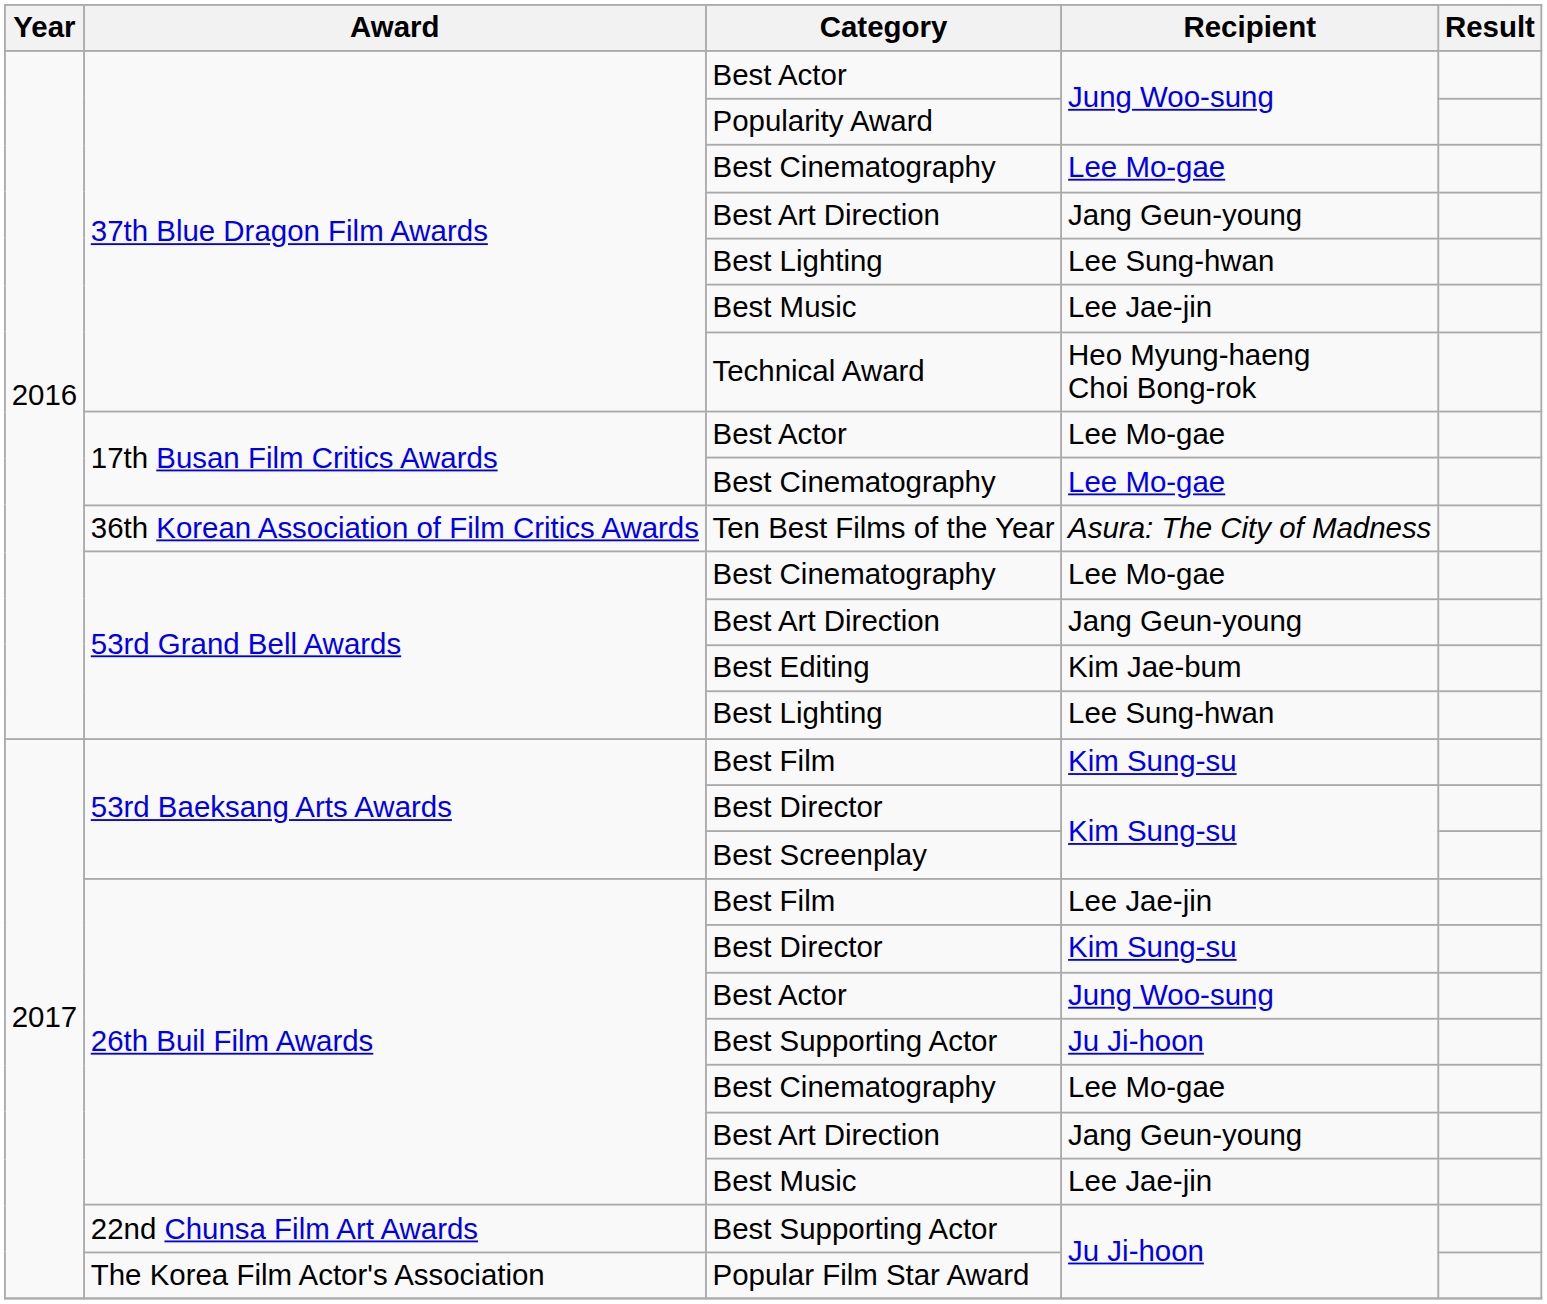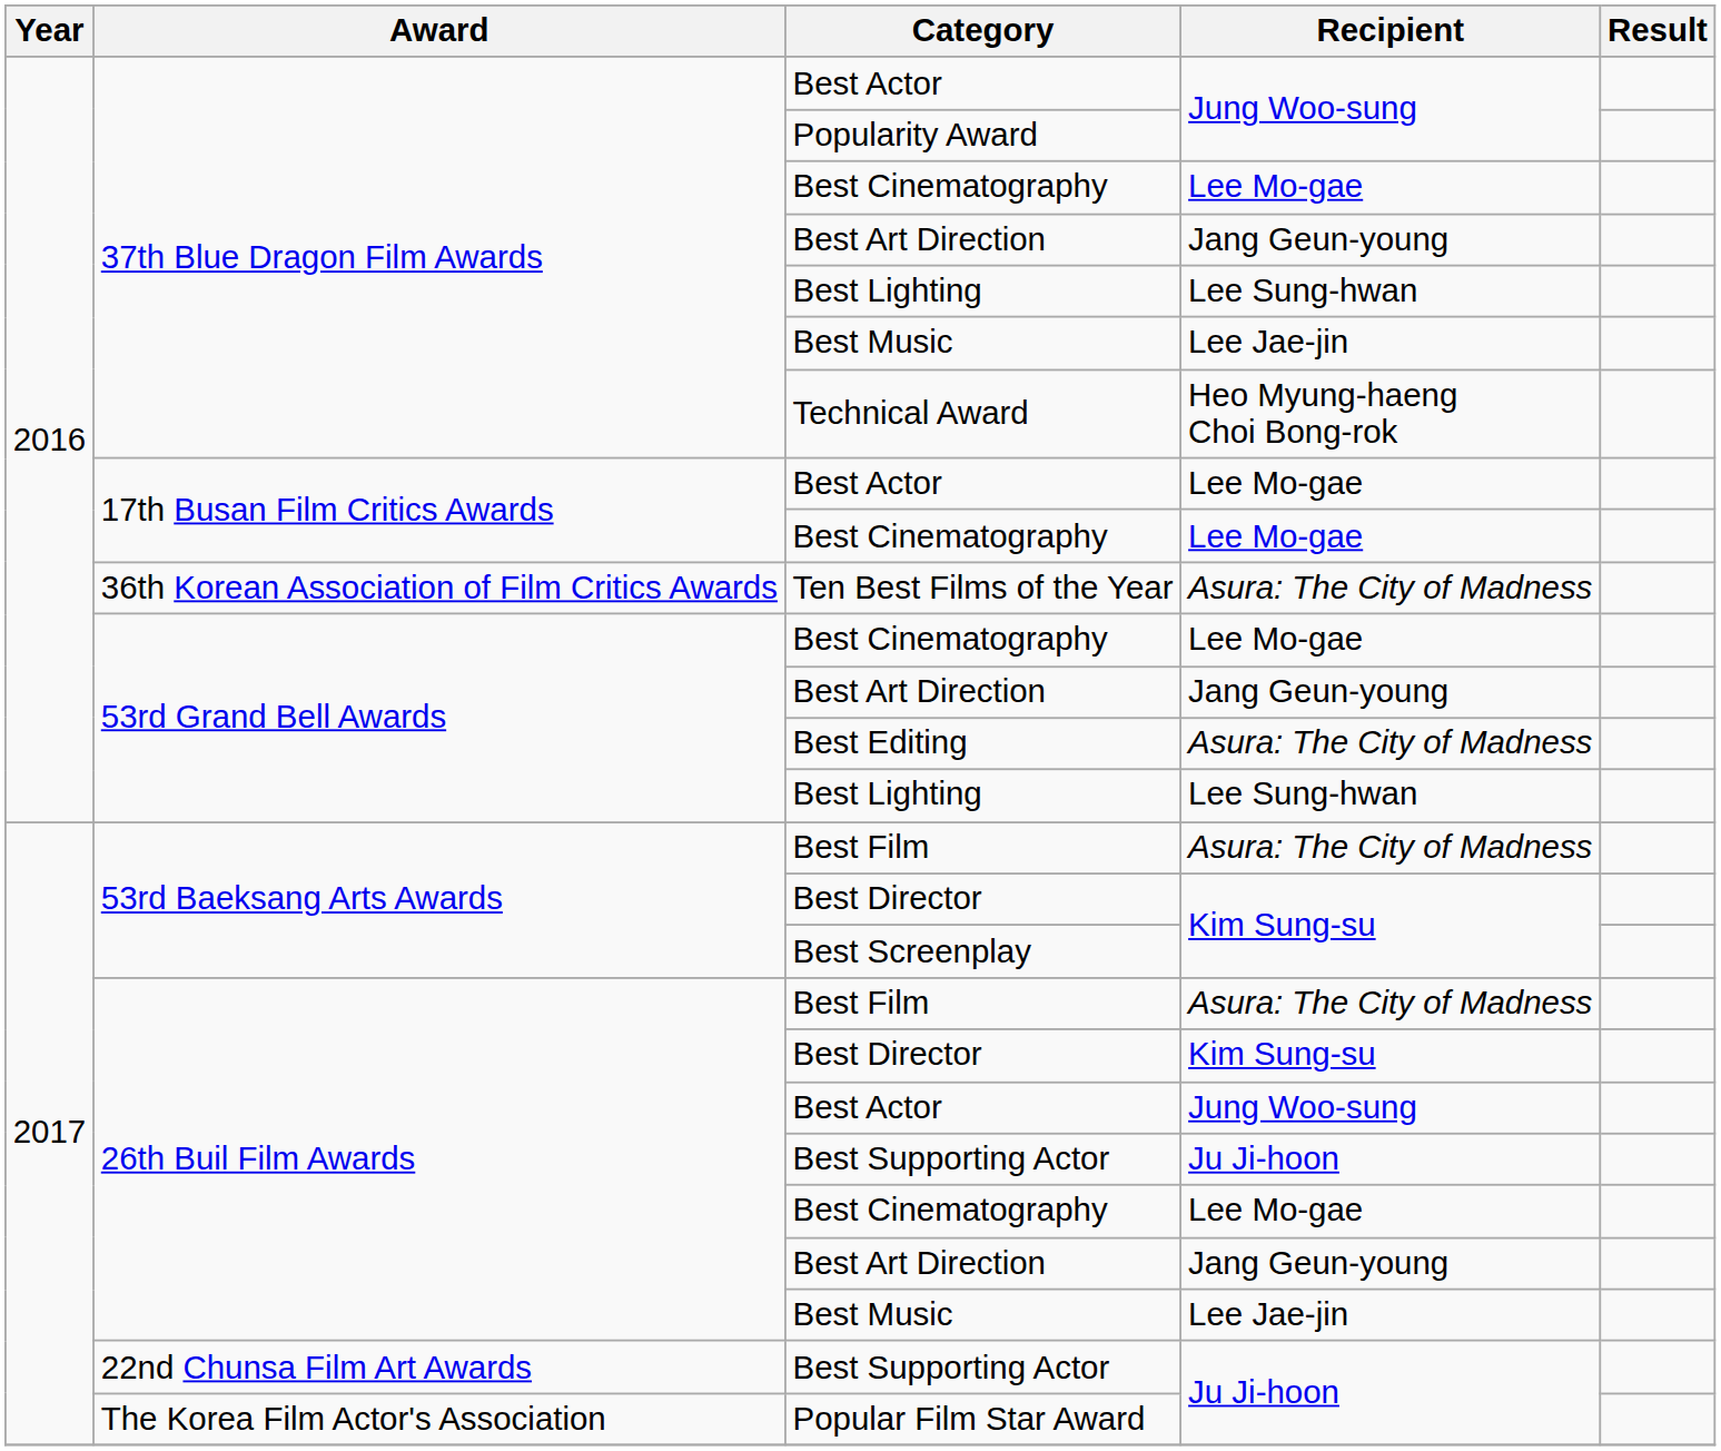 <table class="wikitable sortable">
 <tr>
 <th>Year</th>
 <th>Award</th>
 <th>Category</th>
 <th>Recipient</th>
 <th>Result</th>
 </tr>
 <tr>
 <td rowspan="14">2016</td>
 <td rowspan="7"><a href='#'>37th Blue Dragon Film Awards</a></td>
 <td>Best Actor</td>
 <td rowspan=2><a href='#'>Jung Woo-sung</a></td>
 <td></td>
 </tr>
 <tr>
 <td>Popularity Award</td>
 <td></td>
 </tr>
 <tr>
 <td>Best Cinematography</td>
 <td><a href='#'>Lee Mo-gae</a></td>
 <td></td>
 </tr>
 <tr>
 <td>Best Art Direction</td>
 <td>Jang Geun-young</td>
 <td></td>
 </tr>
 <tr>
 <td>Best Lighting</td>
 <td>Lee Sung-hwan</td>
 <td></td>
 </tr>
 <tr>
 <td>Best Music</td>
 <td>Lee Jae-jin</td>
 <td></td>
 </tr>
 <tr>
 <td>Technical Award</td>
 <td>Heo Myung-haeng<br>Choi Bong-rok</td>
 <td></td>
 </tr>
 <tr>
 <td rowspan="2">17th <a href='#'>Busan Film Critics Awards</a></td>
 <td>Best Actor</td>
 <td>Lee Mo-gae</td>
 <td></td>
 </tr>
 <tr>
 <td>Best Cinematography</td>
 <td><a href='#'>Lee Mo-gae</a></td>
 <td></td>
 </tr>
 <tr>
 <td>36th <a href='#'>Korean Association of Film Critics Awards</a></td>
 <td>Ten Best Films of the Year</td>
 <td><em>Asura: The City of Madness</em></td>
 <td></td>
 </tr>
 <tr>
 <td rowspan="4"><a href='#'>53rd Grand Bell Awards</a></td>
 <td>Best Cinematography</td>
 <td>Lee Mo-gae</td>
 <td></td>
 </tr>
 <tr>
 <td>Best Art Direction</td>
 <td>Jang Geun-young</td>
 <td></td>
 </tr>
 <tr>
 <td>Best Editing</td>
-<td>Kim Jae-bum</td>
+<td><em>Asura: The City of Madness</em></td>
 <td></td>
 </tr>
 <tr>
 <td>Best Lighting</td>
 <td>Lee Sung-hwan</td>
 <td></td>
 </tr>
 <tr>
 <td rowspan=12>2017</td>
 <td rowspan=3><a href='#'>53rd Baeksang Arts Awards</a></td>
 <td>Best Film</td>
-<td><a href='#'>Kim Sung-su</a></td>
+<td><em>Asura: The City of Madness</em></td>
 <td></td>
 </tr>
 <tr>
 <td>Best Director</td>
 <td rowspan=2><a href='#'>Kim Sung-su</a></td>
 <td></td>
 </tr>
 <tr>
 <td>Best Screenplay</td>
 <td></td>
 </tr>
 <tr>
 <td rowspan=7><a href='#'>26th Buil Film Awards</a></td>
 <td>Best Film</td>
-<td>Lee Jae-jin</td>
+<td><em>Asura: The City of Madness</em></td>
 <td></td>
 </tr>
 <tr>
 <td>Best Director</td>
 <td><a href='#'>Kim Sung-su</a></td>
 <td></td>
 </tr>
 <tr>
 <td>Best Actor</td>
 <td><a href='#'>Jung Woo-sung</a></td>
 <td></td>
 </tr>
 <tr>
 <td>Best Supporting Actor</td>
 <td><a href='#'>Ju Ji-hoon</a></td>
 <td></td>
 </tr>
 <tr>
 <td>Best Cinematography</td>
 <td>Lee Mo-gae</td>
 <td></td>
 </tr>
 <tr>
 <td>Best Art Direction</td>
 <td>Jang Geun-young</td>
 <td></td>
 </tr>
 <tr>
 <td>Best Music</td>
 <td>Lee Jae-jin</td>
 <td></td>
 </tr>
 <tr>
 <td>22nd <a href='#'>Chunsa Film Art Awards</a></td>
 <td>Best Supporting Actor</td>
 <td rowspan=2><a href='#'>Ju Ji-hoon</a></td>
 <td></td>
 </tr>
 <tr>
 <td>The Korea Film Actor's Association</td>
 <td>Popular Film Star Award</td>
 <td></td>
 </tr>
 <tr>
 </tr>
 </table>
